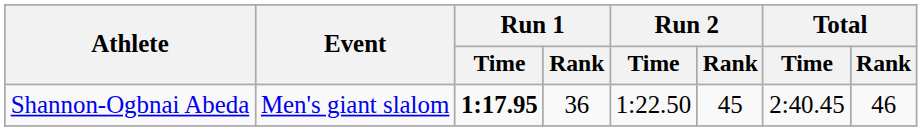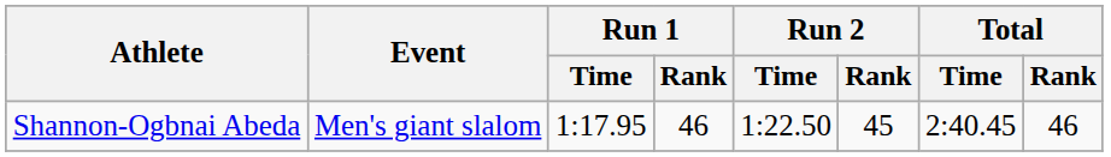 <table class="wikitable" style="font-size:90%">
 <tr>
 <th rowspan=2>Athlete</th>
 <th rowspan=2>Event</th>
 <th colspan=2>Run 1</th>
 <th colspan=2>Run 2</th>
 <th colspan=2>Total</th>
 </tr>
 <tr style="font-size:95%">
 <th>Time</th>
 <th>Rank</th>
 <th>Time</th>
 <th>Rank</th>
 <th>Time</th>
 <th>Rank</th>
 </tr>
 <tr align=center>
 <td align=left><a href='#'>Shannon-Ogbnai Abeda</a></td>
 <td align=left><a href='#'>Men's giant slalom</a></td>
-<td><strong>1:17.95</strong></td>
-<td>36</td>
+<td>1:17.95</td>
+<td>46</td>
 <td>1:22.50</td>
 <td>45</td>
 <td>2:40.45</td>
 <td>46</td>
 </tr>
 </table>
